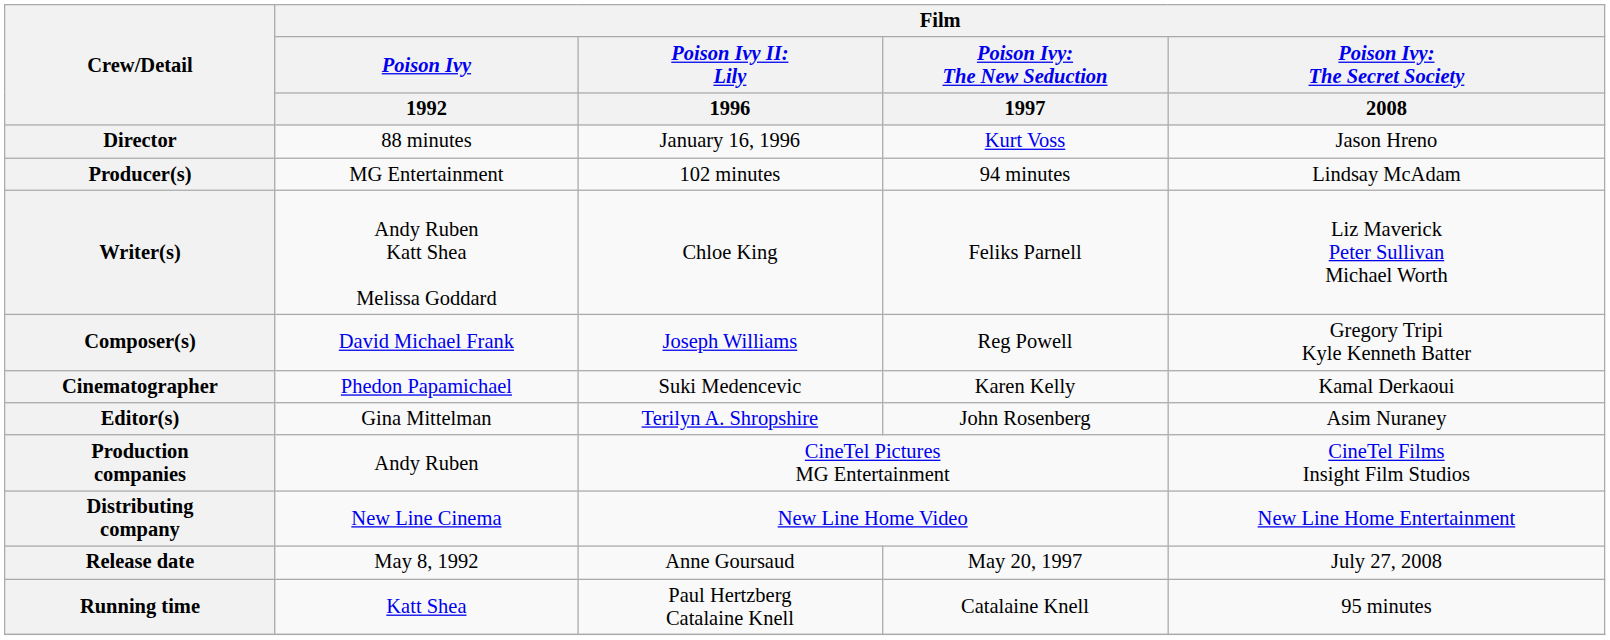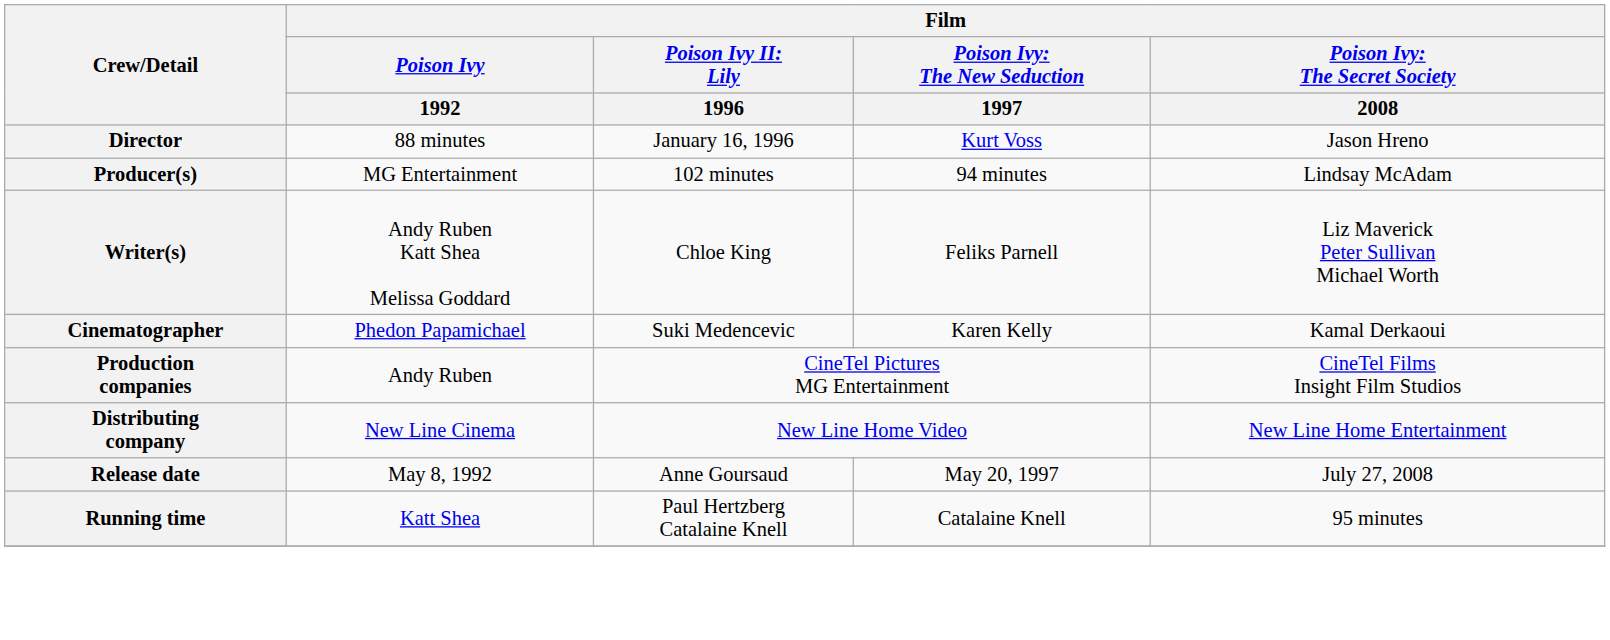 <table class="wikitable"  style="text-align:center; width:99%;">
 <tr>
 <th rowspan="3">Crew/Detail</th>
 <th colspan="4">Film</th>
 </tr>
 <tr>
 <th><em><a href='#'>Poison Ivy</a></em></th>
 <th><em><a href='#'>Poison Ivy II: <br> Lily</a></em></th>
 <th><em><a href='#'>Poison Ivy: <br> The New Seduction</a></em></th>
 <th><em><a href='#'>Poison Ivy: <br> The Secret Society</a></em></th>
 </tr>
 <tr>
 <th>1992</th>
 <th>1996</th>
 <th>1997</th>
 <th>2008</th>
 </tr>
 <tr>
 <th>Director</th>
 <td>88 minutes</td>
 <td>January 16, 1996</td>
 <td><a href='#'>Kurt Voss</a></td>
 <td>Jason Hreno</td>
 </tr>
 <tr>
 <th>Producer(s)</th>
 <td>MG Entertainment</td>
 <td>102 minutes</td>
 <td>94 minutes</td>
 <td>Lindsay McAdam</td>
 </tr>
 <tr>
 <th>Writer(s)</th>
 <td><br>Andy Ruben<br>Katt Shea<br><br>Melissa Goddard</td>
 <td>Chloe King</td>
 <td>Feliks Parnell</td>
 <td>Liz Maverick<br><a href='#'>Peter Sullivan</a><br>Michael Worth</td>
 </tr>
 <tr>
-<th>Composer(s)</th>
-<td><a href='#'>David Michael Frank</a></td>
-<td><a href='#'>Joseph Williams</a></td>
-<td>Reg Powell</td>
-<td>Gregory Tripi<br>Kyle Kenneth Batter</td>
-</tr>
-<tr>
 <th>Cinematographer</th>
 <td><a href='#'>Phedon Papamichael</a></td>
 <td>Suki Medencevic</td>
 <td>Karen Kelly</td>
 <td>Kamal Derkaoui</td>
-</tr>
-<tr>
-<th>Editor(s)</th>
-<td>Gina Mittelman</td>
-<td><a href='#'>Terilyn A. Shropshire</a></td>
-<td>John Rosenberg</td>
-<td>Asim Nuraney</td>
 </tr>
 <tr>
 <th>Production <br>companies</th>
 <td>Andy Ruben</td>
 <td colspan="2"><a href='#'>CineTel Pictures</a><br>MG Entertainment</td>
 <td><a href='#'>CineTel Films</a><br>Insight Film Studios</td>
 </tr>
 <tr>
 <th>Distributing <br>company</th>
 <td><a href='#'>New Line Cinema</a></td>
 <td colspan="2"><a href='#'>New Line Home Video</a></td>
 <td><a href='#'>New Line Home Entertainment</a></td>
 </tr>
 <tr>
 <th>Release date</th>
 <td>May 8, 1992</td>
 <td>Anne Goursaud</td>
 <td>May 20, 1997</td>
 <td>July 27, 2008</td>
 </tr>
 <tr>
 <th>Running time</th>
 <td><a href='#'>Katt Shea</a></td>
 <td>Paul Hertzberg<br>Catalaine Knell</td>
 <td>Catalaine Knell</td>
 <td>95 minutes</td>
 </tr>
 <tr>
 </tr>
 </table>
